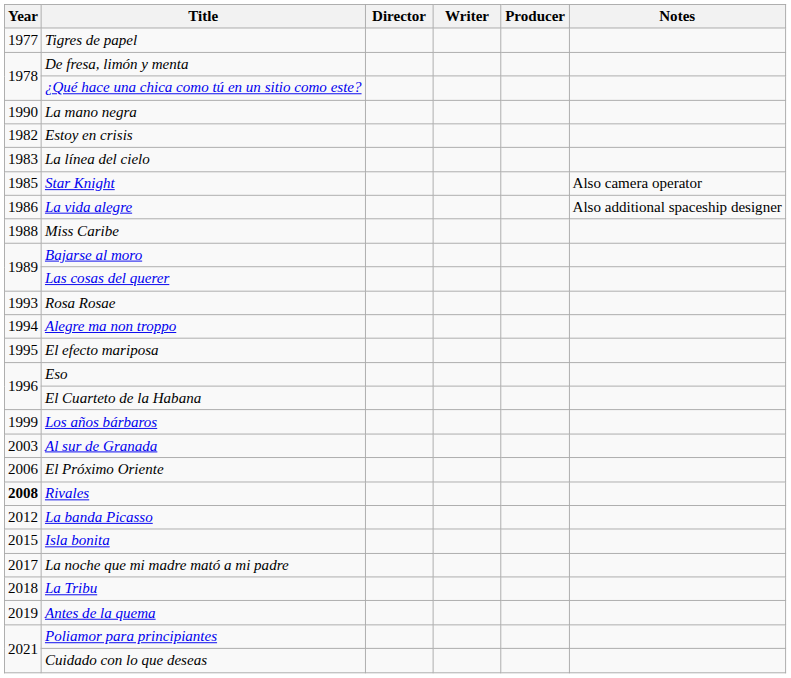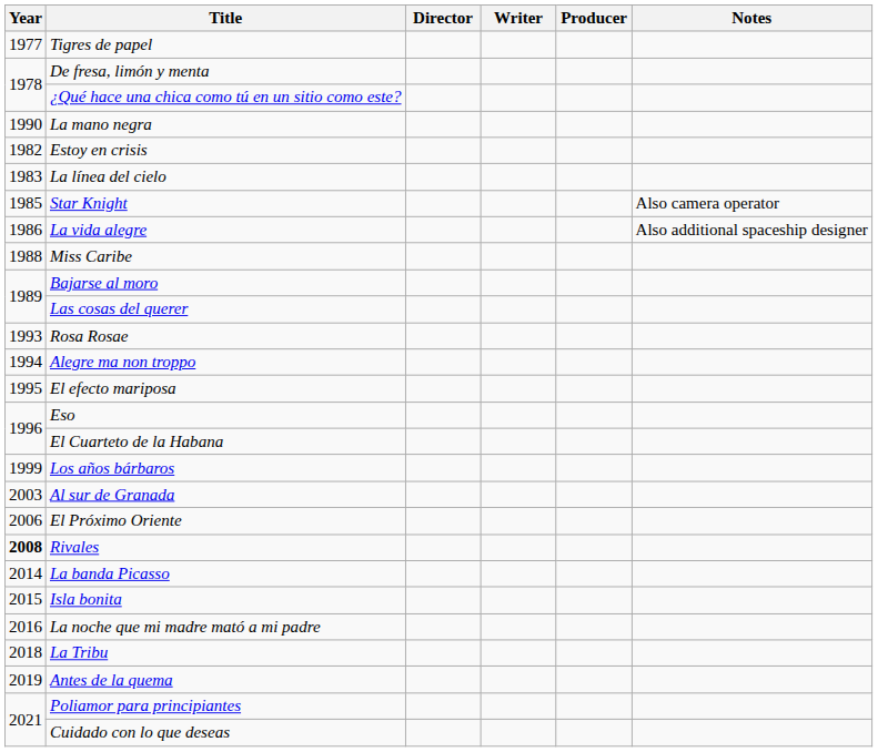 <table class="wikitable">
 <tr>
 <th>Year</th>
 <th>Title</th>
 <th width="65">Director</th>
 <th width="65">Writer</th>
 <th width="65">Producer</th>
 <th>Notes</th>
 </tr>
 <tr>
 <td>1977</td>
 <td><em>Tigres de papel</em></td>
 <td></td>
 <td></td>
 <td></td>
 <td></td>
 </tr>
 <tr>
 <td rowspan="2">1978</td>
 <td><em>De fresa, limón y menta</em></td>
 <td></td>
 <td></td>
 <td></td>
 <td></td>
 </tr>
 <tr>
 <td><em><a href='#'>¿Qué hace una chica como tú en un sitio como este?</a></em></td>
 <td></td>
 <td></td>
 <td></td>
 <td></td>
 </tr>
 <tr>
 <td>1990</td>
 <td><em>La mano negra</em></td>
 <td></td>
 <td></td>
 <td></td>
 <td></td>
 </tr>
 <tr>
 <td>1982</td>
 <td><em>Estoy en crisis</em></td>
 <td></td>
 <td></td>
 <td></td>
 <td></td>
 </tr>
 <tr>
 <td>1983</td>
 <td><em>La línea del cielo</em></td>
 <td></td>
 <td></td>
 <td></td>
 <td></td>
 </tr>
 <tr>
 <td>1985</td>
 <td><em><a href='#'>Star Knight</a></em></td>
 <td></td>
 <td></td>
 <td></td>
 <td>Also camera operator</td>
 </tr>
 <tr>
 <td>1986</td>
 <td><em><a href='#'>La vida alegre</a></em></td>
 <td></td>
 <td></td>
 <td></td>
 <td>Also additional spaceship designer</td>
 </tr>
 <tr>
 <td>1988</td>
 <td><em>Miss Caribe</em></td>
 <td></td>
 <td></td>
 <td></td>
 <td></td>
 </tr>
 <tr>
 <td rowspan="2">1989</td>
 <td><em><a href='#'>Bajarse al moro</a></em></td>
 <td></td>
 <td></td>
 <td></td>
 <td></td>
 </tr>
 <tr>
 <td><em><a href='#'>Las cosas del querer</a></em></td>
 <td></td>
 <td></td>
 <td></td>
 <td></td>
 </tr>
 <tr>
 <td>1993</td>
 <td><em>Rosa Rosae</em></td>
 <td></td>
 <td></td>
 <td></td>
 <td></td>
 </tr>
 <tr>
 <td>1994</td>
 <td><em><a href='#'>Alegre ma non troppo</a></em></td>
 <td></td>
 <td></td>
 <td></td>
 <td></td>
 </tr>
 <tr>
 <td>1995</td>
 <td><em>El efecto mariposa</em></td>
 <td></td>
 <td></td>
 <td></td>
 <td></td>
 </tr>
 <tr>
 <td rowspan="2">1996</td>
 <td><em>Eso</em></td>
 <td></td>
 <td></td>
 <td></td>
 <td></td>
 </tr>
 <tr>
 <td><em>El Cuarteto de la Habana</em></td>
 <td></td>
 <td></td>
 <td></td>
 <td></td>
 </tr>
 <tr>
 <td>1999</td>
 <td><em><a href='#'>Los años bárbaros</a></em></td>
 <td></td>
 <td></td>
 <td></td>
 <td></td>
 </tr>
 <tr>
 <td>2003</td>
 <td><em><a href='#'>Al sur de Granada</a></em></td>
 <td></td>
 <td></td>
 <td></td>
 <td></td>
 </tr>
 <tr>
 <td>2006</td>
 <td><em>El Próximo Oriente</em></td>
 <td></td>
 <td></td>
 <td></td>
 <td></td>
 </tr>
 <tr>
 <td><strong>2008</strong></td>
 <td><em><a href='#'>Rivales</a></em></td>
 <td></td>
 <td></td>
 <td></td>
 <td></td>
 </tr>
 <tr>
-<td>2012</td>
+<td>2014</td>
 <td><em><a href='#'>La banda Picasso</a></em></td>
 <td></td>
 <td></td>
 <td></td>
 <td></td>
 </tr>
 <tr>
 <td>2015</td>
 <td><em><a href='#'>Isla bonita</a></em></td>
 <td></td>
 <td></td>
 <td></td>
 <td></td>
 </tr>
 <tr>
-<td>2017</td>
+<td>2016</td>
 <td><em>La noche que mi madre mató a mi padre</em></td>
 <td></td>
 <td></td>
 <td></td>
 <td></td>
 </tr>
 <tr>
 <td>2018</td>
 <td><em><a href='#'>La Tribu</a></em></td>
 <td></td>
 <td></td>
 <td></td>
 <td></td>
 </tr>
 <tr>
 <td>2019</td>
 <td><em><a href='#'>Antes de la quema</a></em></td>
 <td></td>
 <td></td>
 <td></td>
 <td></td>
 </tr>
 <tr>
 <td rowspan="2">2021</td>
 <td><em><a href='#'>Poliamor para principiantes</a></em></td>
 <td></td>
 <td></td>
 <td></td>
 <td></td>
 </tr>
 <tr>
 <td><em>Cuidado con lo que deseas</em></td>
 <td></td>
 <td></td>
 <td></td>
 <td></td>
 </tr>
 </table>
